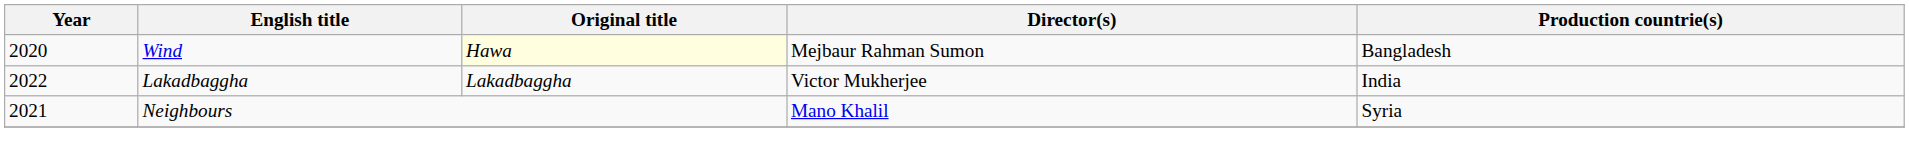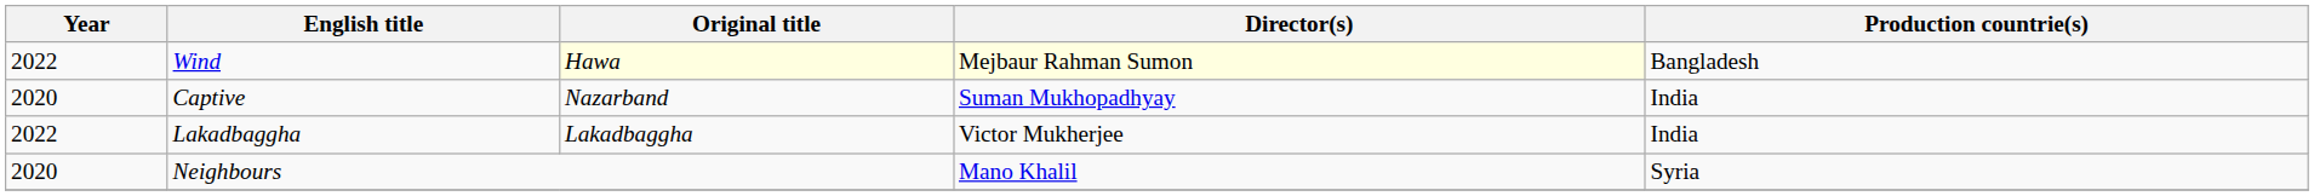 <table class="sortable wikitable" style="width:100%; margin-bottom:4px" cellpadding="5">
 <tr>
 <th scope="col">Year</th>
 <th scope="col">English title</th>
 <th scope="col">Original title</th>
 <th scope="col">Director(s)</th>
 <th scope="col">Production countrie(s)</th>
 </tr>
 <tr>
-<td>2020</td>
+<td>2022</td>
 <td><em><a href='#'>Wind</a></em></td>
 <td style="background: lightyellow;"><em>Hawa</em></td>
-<td>Mejbaur Rahman Sumon</td>
+<td style="background: lightyellow;">Mejbaur Rahman Sumon</td>
 <td>Bangladesh</td>
+</tr>
+<tr>
+<td>2020</td>
+<td><em>Captive</em></td>
+<td><em>Nazarband</em></td>
+<td><a href='#'>Suman Mukhopadhyay</a></td>
+<td>India</td>
 </tr>
 <tr>
 <td>2022</td>
 <td><em>Lakadbaggha</em></td>
 <td><em>Lakadbaggha</em></td>
 <td>Victor Mukherjee</td>
 <td>India</td>
 </tr>
 <tr>
-<td>2021</td>
+<td>2020</td>
 <td colspan=2><em>Neighbours</em></td>
 <td><a href='#'>Mano Khalil</a></td>
 <td>Syria</td>
 </tr>
 <tr>
 </tr>
 </table>
